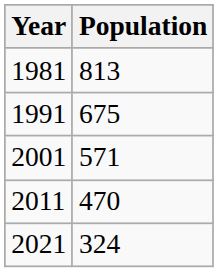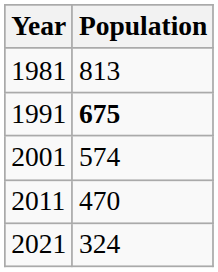 <table class=wikitable>
 <tr>
 <th>Year</th>
 <th>Population</th>
 </tr>
 <tr>
 <td>1981</td>
 <td>813</td>
 </tr>
 <tr>
 <td>1991</td>
-<td>675</td>
+<td><strong>675</strong></td>
 </tr>
 <tr>
 <td>2001</td>
-<td>571</td>
+<td>574</td>
 </tr>
 <tr>
 <td>2011</td>
 <td>470</td>
 </tr>
 <tr>
 <td>2021</td>
 <td>324</td>
 </tr>
 </table>
